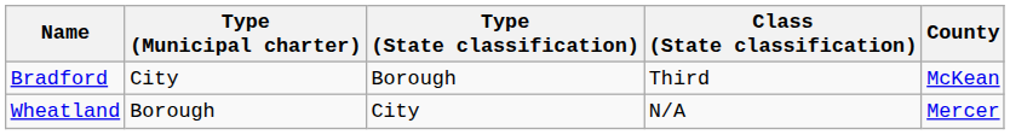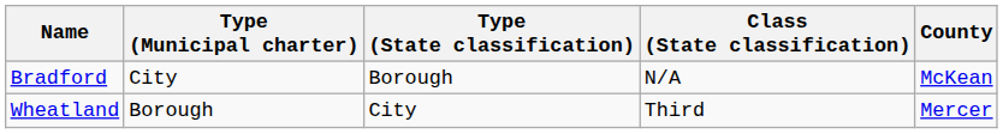 <table class="wikitable sortable">
 <tr>
 <th>Name</th>
 <th>Type<br>(Municipal charter)</th>
 <th>Type<br>(State classification)</th>
 <th>Class<br>(State classification)</th>
 <th>County</th>
 </tr>
 <tr>
 <td><a href='#'>Bradford</a></td>
 <td>City</td>
 <td>Borough</td>
-<td>Third</td>
+<td>N/A</td>
 <td><a href='#'>McKean</a></td>
 </tr>
 <tr>
 <td><a href='#'>Wheatland</a></td>
 <td>Borough</td>
 <td>City</td>
-<td>N/A</td>
+<td>Third</td>
 <td><a href='#'>Mercer</a></td>
 </tr>
 </table>
